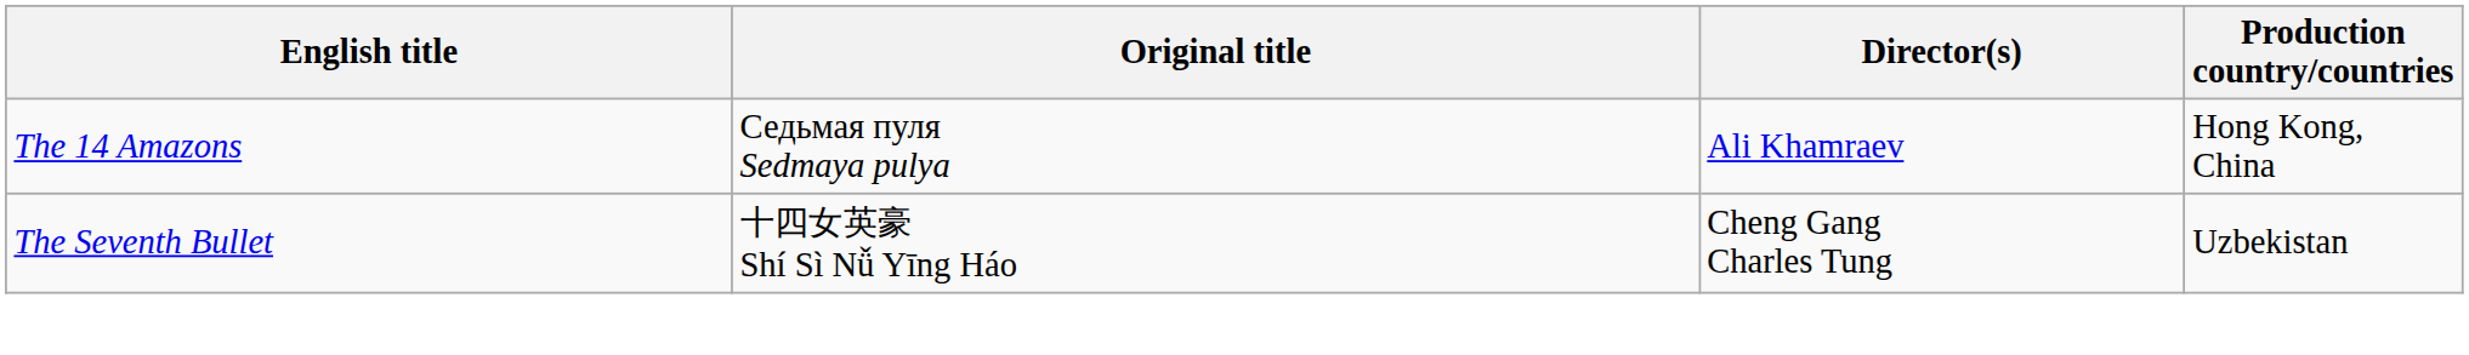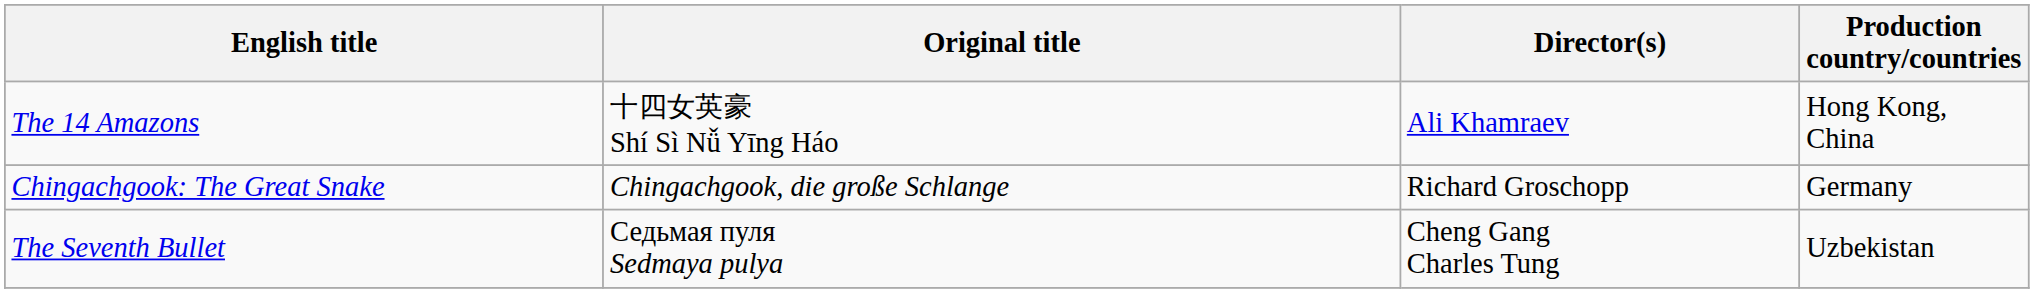 <table class="sortable wikitable" width="90%" cellpadding="5">
 <tr>
 <th width="30%">English title</th>
 <th width="40%">Original title</th>
 <th width="20%">Director(s)</th>
 <th width="10%">Production country/countries</th>
 </tr>
 <tr>
 <td><em><a href='#'>The 14 Amazons</a></em></td>
-<td>Седьмая пуля<br><em>Sedmaya pulya</em></td>
+<td>十四女英豪<br>Shí Sì Nǚ Yīng Háo</td>
 <td><a href='#'>Ali Khamraev</a></td>
 <td>Hong Kong, China</td>
 </tr>
 <tr>
+<td><em><a href='#'>Chingachgook: The Great Snake</a></em></td>
+<td><em>Chingachgook, die große Schlange</em></td>
+<td>Richard Groschopp</td>
+<td>Germany</td>
+</tr>
+<tr>
 <td><em><a href='#'>The Seventh Bullet</a></em></td>
-<td>十四女英豪<br>Shí Sì Nǚ Yīng Háo</td>
+<td>Седьмая пуля<br><em>Sedmaya pulya</em></td>
 <td>Cheng Gang<br>Charles Tung</td>
 <td>Uzbekistan</td>
 </tr>
 </table>
